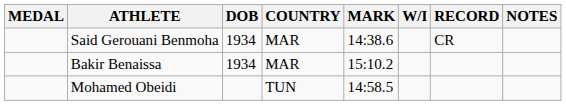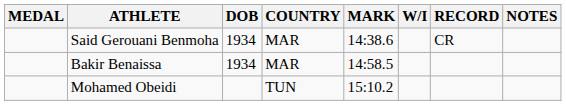 <table class="wikitable">
 <tr>
 <th>MEDAL</th>
 <th>ATHLETE</th>
 <th>DOB</th>
 <th>COUNTRY</th>
 <th>MARK</th>
 <th>W/I</th>
 <th>RECORD</th>
 <th>NOTES</th>
 </tr>
 <tr>
 <td></td>
 <td>Said Gerouani Benmoha</td>
 <td>1934</td>
 <td>MAR</td>
 <td>14:38.6</td>
 <td></td>
 <td>CR</td>
 <td></td>
 </tr>
 <tr>
 <td></td>
 <td>Bakir Benaissa</td>
 <td>1934</td>
 <td>MAR</td>
-<td>15:10.2</td>
+<td>14:58.5</td>
 <td></td>
 <td></td>
 <td></td>
 </tr>
 <tr>
 <td></td>
 <td>Mohamed Obeidi</td>
 <td></td>
 <td>TUN</td>
-<td>14:58.5</td>
+<td>15:10.2</td>
 <td></td>
 <td></td>
 <td></td>
 </tr>
 </table>
